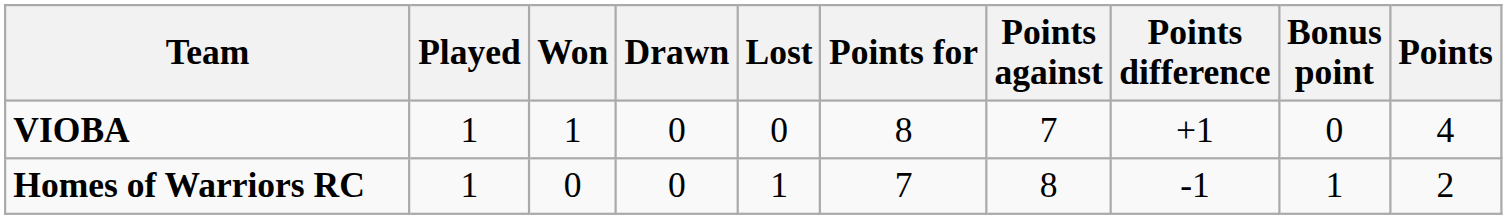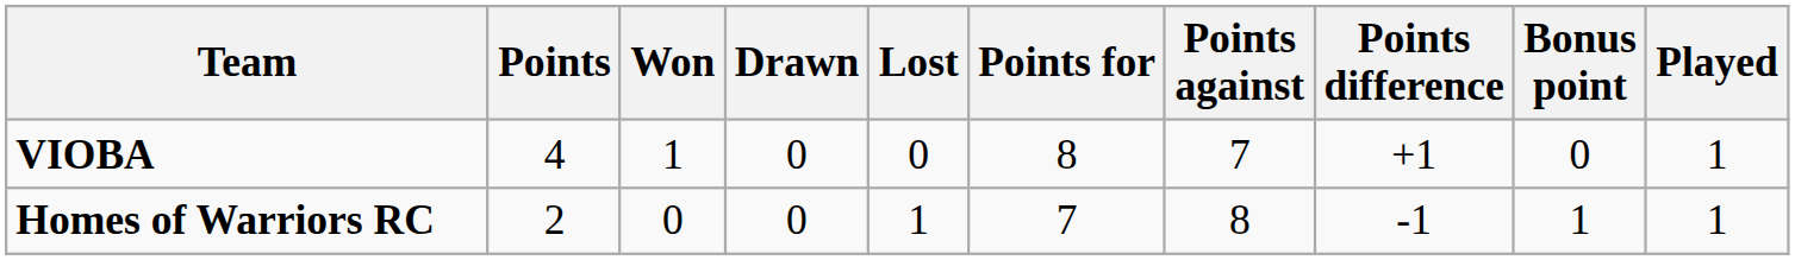 <table class="wikitable" style="text-align:center">
 <tr>
 <th width=175>Team</th>
-<th>Played</th>
+<th>Points</th>
 <th>Won</th>
 <th>Drawn</th>
 <th>Lost</th>
 <th>Points for</th>
 <th>Points<br>against</th>
 <th>Points<br>difference</th>
 <th>Bonus<br>point</th>
-<th>Points</th>
+<th>Played</th>
 </tr>
 <tr>
 <td align="left"><strong>VIOBA</strong></td>
-<td>1</td>
+<td>4</td>
 <td>1</td>
 <td>0</td>
 <td>0</td>
 <td>8</td>
 <td>7</td>
 <td>+1</td>
 <td>0</td>
-<td>4</td>
+<td>1</td>
 </tr>
 <tr>
 <td align="left"><strong>Homes of Warriors RC</strong></td>
-<td>1</td>
+<td>2</td>
 <td>0</td>
 <td>0</td>
 <td>1</td>
 <td>7</td>
 <td>8</td>
 <td>-1</td>
 <td>1</td>
-<td>2</td>
+<td>1</td>
 </tr>
 </table>
